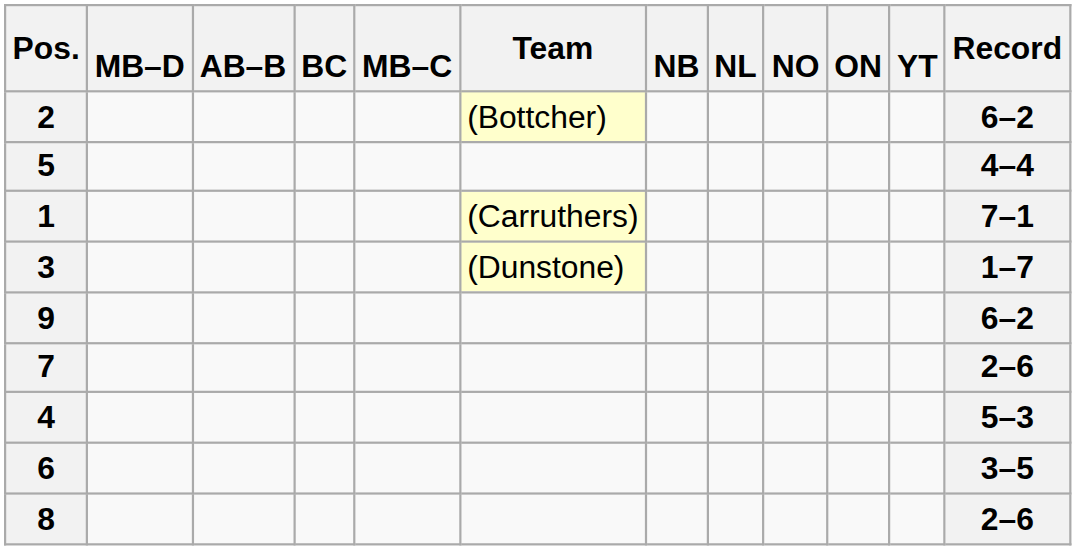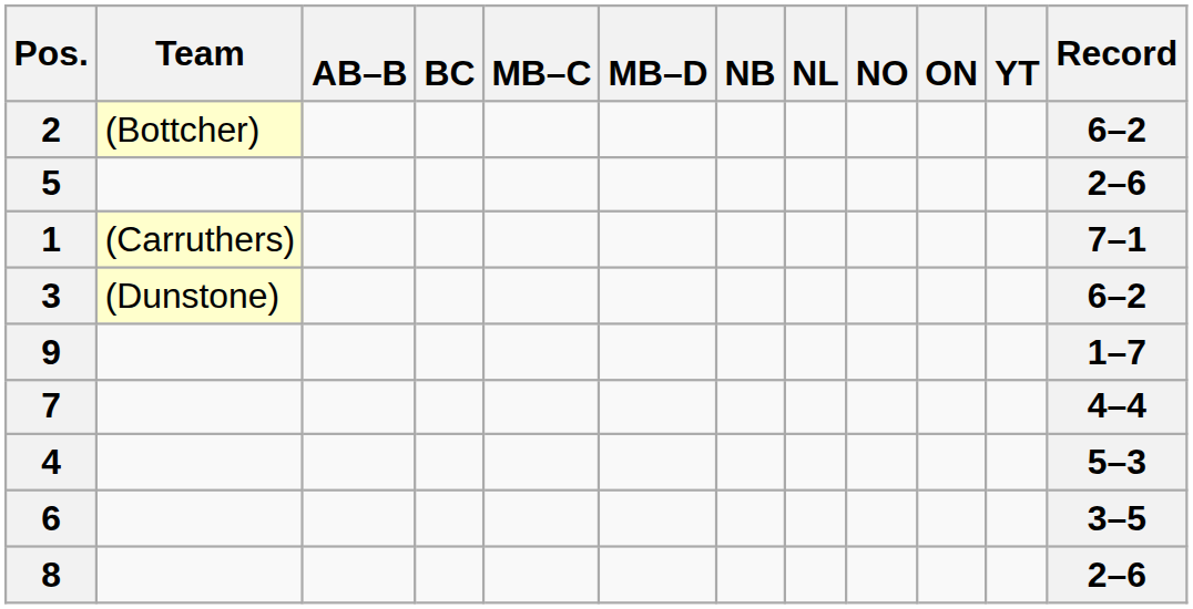 <table class="wikitable sortable nowrap" style="text-align:center; font-size:0.9em;">
 <tr>
 <th>Pos.</th>
-<th><br>MB–D</th>
+<th>Team</th>
 <th><br>AB–B</th>
 <th><br>BC</th>
 <th><br>MB–C</th>
-<th>Team</th>
+<th><br>MB–D</th>
 <th><br>NB</th>
 <th><br>NL</th>
 <th><br>NO</th>
 <th><br>ON</th>
 <th><br>YT</th>
 <th>Record</th>
 </tr>
 <tr>
 <th>2</th>
+<td style="text-align:left; background:#ffffcc;"> (Bottcher)</td>
 <td></td>
 <td></td>
 <td></td>
 <td></td>
-<td style="text-align:left; background:#ffffcc;"> (Bottcher)</td>
 <td></td>
 <td></td>
 <td></td>
 <td></td>
 <td></td>
 <th>6–2</th>
 </tr>
 <tr>
 <th>5</th>
-<td></td>
-<td></td>
-<td></td>
-<td></td>
 <td style="text-align:left;"></td>
 <td></td>
 <td></td>
 <td></td>
 <td></td>
 <td></td>
-<th>4–4</th>
-</tr>
-<tr>
-<th>1</th>
 <td></td>
 <td></td>
 <td></td>
 <td></td>
+<th>2–6</th>
+</tr>
+<tr>
+<th>1</th>
 <td style="text-align:left; background:#ffffcc;"> (Carruthers)</td>
+<td></td>
+<td></td>
+<td></td>
+<td></td>
 <td></td>
 <td></td>
 <td></td>
 <td></td>
 <td></td>
 <th>7–1</th>
 </tr>
 <tr>
 <th>3</th>
+<td style="text-align:left; background:#ffffcc;"> (Dunstone)</td>
 <td></td>
 <td></td>
 <td></td>
 <td></td>
-<td style="text-align:left; background:#ffffcc;"> (Dunstone)</td>
+<td></td>
+<td></td>
+<td></td>
+<td></td>
+<td></td>
+<th>6–2</th>
+</tr>
+<tr>
+<th>9</th>
+<td style="text-align:left;"></td>
+<td></td>
+<td></td>
+<td></td>
+<td></td>
 <td></td>
 <td></td>
 <td></td>
 <td></td>
 <td></td>
 <th>1–7</th>
 </tr>
 <tr>
-<th>9</th>
-<td></td>
-<td></td>
-<td></td>
-<td></td>
+<th>7</th>
 <td style="text-align:left;"></td>
 <td></td>
 <td></td>
 <td></td>
 <td></td>
 <td></td>
-<th>6–2</th>
-</tr>
-<tr>
-<th>7</th>
 <td></td>
 <td></td>
 <td></td>
 <td></td>
+<th>4–4</th>
+</tr>
+<tr>
+<th>4</th>
 <td style="text-align:left;"></td>
 <td></td>
 <td></td>
 <td></td>
 <td></td>
-<td></td>
-<th>2–6</th>
-</tr>
-<tr>
-<th>4</th>
-<td></td>
-<td></td>
-<td></td>
-<td></td>
-<td style="text-align:left;"></td>
 <td></td>
 <td></td>
 <td></td>
 <td></td>
 <td></td>
 <th>5–3</th>
 </tr>
 <tr>
 <th>6</th>
+<td style="text-align:left;"></td>
 <td></td>
 <td></td>
 <td></td>
 <td></td>
-<td style="text-align:left;"></td>
 <td></td>
 <td></td>
 <td></td>
 <td></td>
 <td></td>
 <th>3–5</th>
 </tr>
 <tr>
 <th>8</th>
+<td style="text-align:left;"></td>
 <td></td>
 <td></td>
 <td></td>
 <td></td>
-<td style="text-align:left;"></td>
 <td></td>
 <td></td>
 <td></td>
 <td></td>
 <td></td>
 <th>2–6</th>
 </tr>
 </table>
